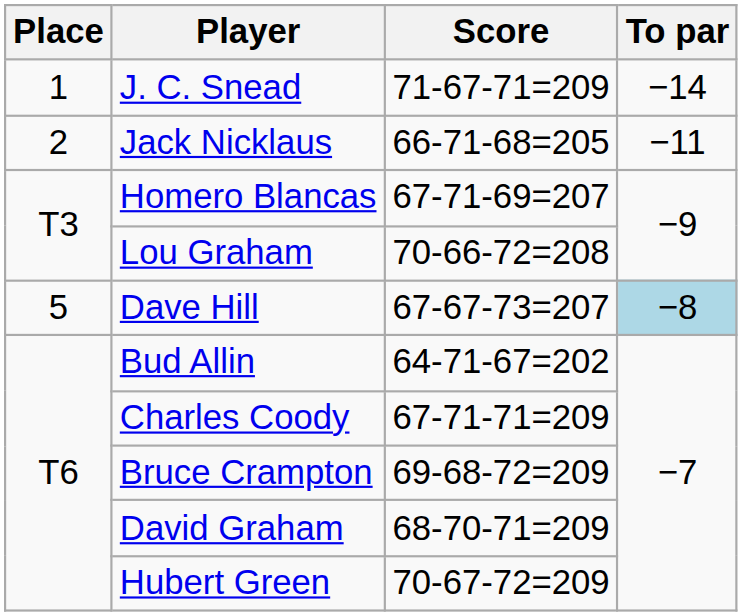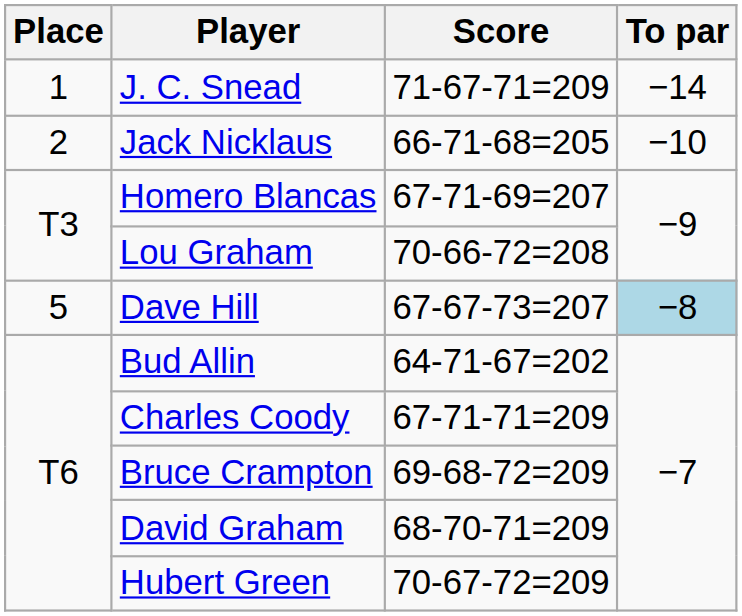 <table class="wikitable">
 <tr>
 <th>Place</th>
 <th>Player</th>
 <th>Score</th>
 <th>To par</th>
 </tr>
 <tr>
 <td align=center>1</td>
 <td> <a href='#'>J. C. Snead</a></td>
 <td align=center>71-67-71=209</td>
 <td align=center>−14</td>
 </tr>
 <tr>
 <td align=center>2</td>
 <td> <a href='#'>Jack Nicklaus</a></td>
 <td align=center>66-71-68=205</td>
-<td align=center>−11</td>
+<td align=center>−10</td>
 </tr>
 <tr>
 <td rowspan=2 align=center>T3</td>
 <td> <a href='#'>Homero Blancas</a></td>
 <td align=center>67-71-69=207</td>
 <td rowspan=2 align=center>−9</td>
 </tr>
 <tr>
 <td> <a href='#'>Lou Graham</a></td>
 <td align=center>70-66-72=208</td>
 </tr>
 <tr>
 <td align=center>5</td>
 <td> <a href='#'>Dave Hill</a></td>
 <td align=center>67-67-73=207</td>
 <td align=center style="background: lightblue;">−8</td>
 </tr>
 <tr>
 <td rowspan=5 align=center>T6</td>
 <td> <a href='#'>Bud Allin</a></td>
 <td align=center>64-71-67=202</td>
 <td rowspan=5 align=center>−7</td>
 </tr>
 <tr>
 <td> <a href='#'>Charles Coody</a></td>
 <td align=center>67-71-71=209</td>
 </tr>
 <tr>
 <td> <a href='#'>Bruce Crampton</a></td>
 <td align=center>69-68-72=209</td>
 </tr>
 <tr>
 <td> <a href='#'>David Graham</a></td>
 <td align=center>68-70-71=209</td>
 </tr>
 <tr>
 <td> <a href='#'>Hubert Green</a></td>
 <td align=center>70-67-72=209</td>
 </tr>
 </table>
